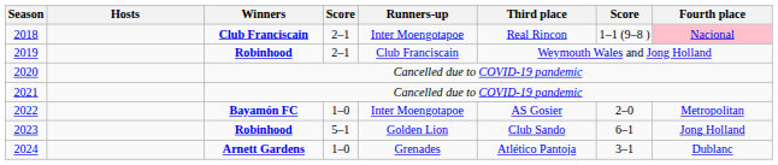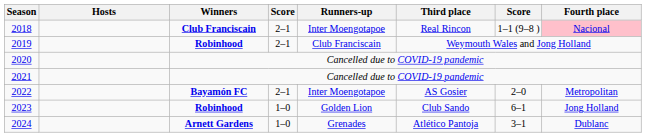 <table class="wikitable">
 <tr>
 <th>Season</th>
 <th width=200px>Hosts</th>
 <th width=150px>Winners</th>
 <th>Score</th>
 <th width=150px>Runners-up</th>
 <th width=150px>Third place</th>
 <th>Score</th>
 <th width=150px>Fourth place</th>
 </tr>
 <tr>
 <td align=center><a href='#'>2018</a></td>
 <td align=left></td>
 <td align=center> <strong><a href='#'>Club Franciscain</a></strong></td>
 <td align=center>2–1</td>
 <td align=center> <a href='#'>Inter Moengotapoe</a></td>
 <td align=center> <a href='#'>Real Rincon</a></td>
 <td align=center>1–1 (9–8 )</td>
 <td align=center style="background: pink;"> <a href='#'>Nacional</a></td>
 </tr>
 <tr>
 <td align=center><a href='#'>2019</a></td>
 <td align=left></td>
 <td align=center> <strong><a href='#'>Robinhood</a></strong></td>
 <td align=center>2–1</td>
 <td align=center> <a href='#'>Club Franciscain</a></td>
 <td align=center colspan=3> <a href='#'>Weymouth Wales</a> and  <a href='#'>Jong Holland</a></td>
 </tr>
 <tr>
 <td align=center><a href='#'>2020</a></td>
 <td align=left></td>
 <td align=center colspan=6><em>Cancelled due to <a href='#'>COVID-19 pandemic</a></em></td>
 </tr>
 <tr>
 <td align=center><a href='#'>2021</a></td>
 <td align=left></td>
 <td align=center colspan=6><em>Cancelled due to <a href='#'>COVID-19 pandemic</a></em></td>
 </tr>
 <tr>
 <td align=center><a href='#'>2022</a></td>
 <td align=left></td>
 <td align=center> <strong><a href='#'>Bayamón FC</a></strong></td>
-<td align=center>1–0</td>
+<td align=center>2–1 </td>
 <td align=center> <a href='#'>Inter Moengotapoe</a></td>
 <td align=center> <a href='#'>AS Gosier</a></td>
 <td align=center>2–0</td>
 <td align=center> <a href='#'>Metropolitan</a></td>
 </tr>
 <tr>
 <td align=center><a href='#'>2023</a></td>
 <td align=left></td>
 <td align=center> <strong><a href='#'>Robinhood</a></strong></td>
-<td align=center>5–1</td>
+<td align=center>1–0</td>
 <td align=center> <a href='#'>Golden Lion</a></td>
 <td align=center> <a href='#'>Club Sando</a></td>
 <td align=center>6–1</td>
 <td align=center> <a href='#'>Jong Holland</a></td>
 </tr>
 <tr>
 <td align=center><a href='#'>2024</a></td>
 <td align=left></td>
 <td align=center> <strong><a href='#'>Arnett Gardens</a></strong></td>
 <td align=center>1–0</td>
 <td align=center> <a href='#'>Grenades</a></td>
 <td align=center> <a href='#'>Atlético Pantoja</a></td>
 <td align=center>3–1</td>
 <td align=center> <a href='#'>Dublanc</a></td>
 </tr>
 </table>
